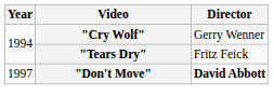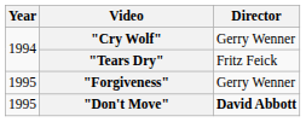 <table class="wikitable plainrowheaders">
 <tr>
 <th>Year</th>
 <th style="width:12em;">Video</th>
 <th>Director</th>
 </tr>
 <tr>
 <td rowspan="2">1994</td>
 <th scope="row">"Cry Wolf"</th>
 <td>Gerry Wenner</td>
 </tr>
 <tr>
 <th scope="row">"Tears Dry"</th>
 <td>Fritz Feick</td>
 </tr>
 <tr>
-<td>1997</td>
+<td>1995</td>
+<th scope="row">"Forgiveness"</th>
+<td>Gerry Wenner</td>
+</tr>
+<tr>
+<td>1995</td>
 <th scope="row">"Don't Move"</th>
 <td><strong>David Abbott</strong></td>
 </tr>
 </table>
